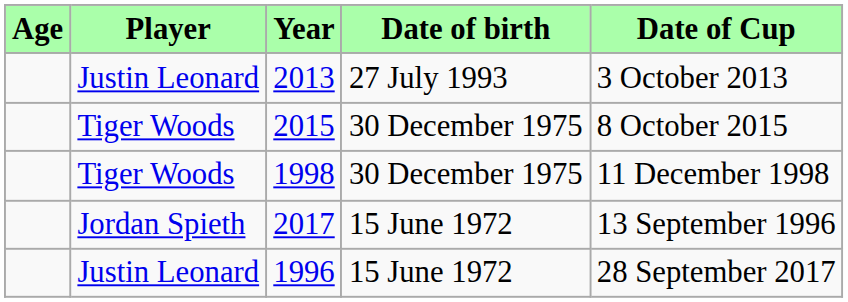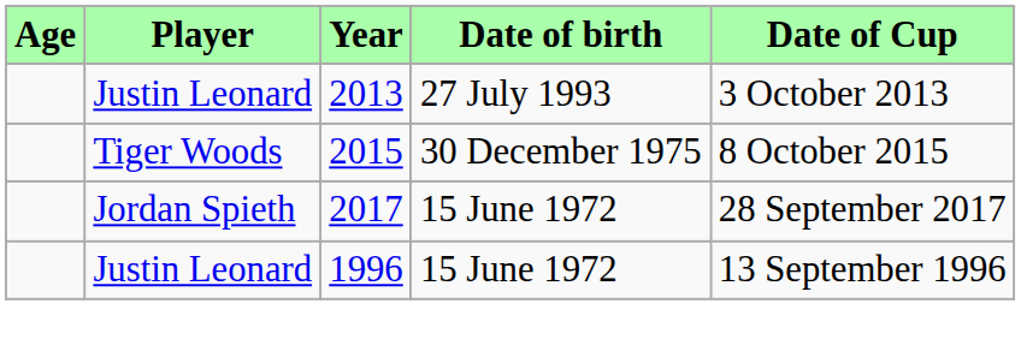 <table class="wikitable">
 <tr style="background:#aaffaa;">
 <td align=center><strong>Age</strong></td>
 <td align=center><strong>Player</strong></td>
 <td align=center><strong>Year</strong></td>
 <td align=center><strong>Date of birth</strong></td>
 <td align=center><strong>Date of Cup</strong></td>
 </tr>
 <tr>
 <td></td>
 <td><a href='#'>Justin Leonard</a></td>
 <td><a href='#'>2013</a></td>
 <td>27 July 1993</td>
 <td>3 October 2013</td>
 </tr>
 <tr>
 <td></td>
 <td><a href='#'>Tiger Woods</a></td>
 <td><a href='#'>2015</a></td>
 <td>30 December 1975</td>
 <td>8 October 2015</td>
 </tr>
 <tr>
 <td></td>
-<td><a href='#'>Tiger Woods</a></td>
-<td><a href='#'>1998</a></td>
-<td>30 December 1975</td>
-<td>11 December 1998</td>
-</tr>
-<tr>
-<td></td>
 <td><a href='#'>Jordan Spieth</a></td>
 <td><a href='#'>2017</a></td>
 <td>15 June 1972</td>
-<td>13 September 1996</td>
+<td>28 September 2017</td>
 </tr>
 <tr>
 <td></td>
 <td><a href='#'>Justin Leonard</a></td>
 <td><a href='#'>1996</a></td>
 <td>15 June 1972</td>
-<td>28 September 2017</td>
+<td>13 September 1996</td>
 </tr>
 </table>
